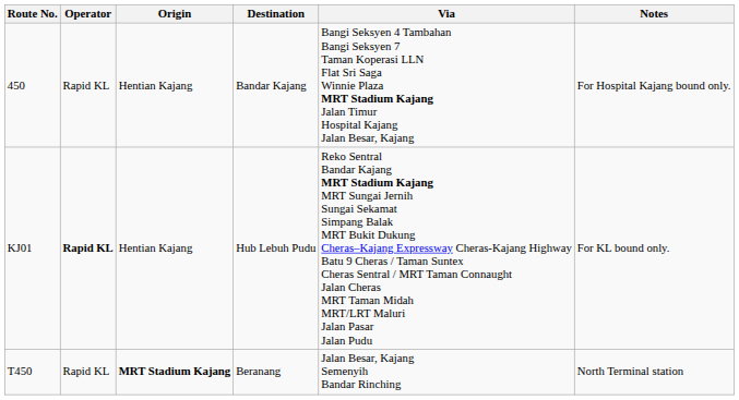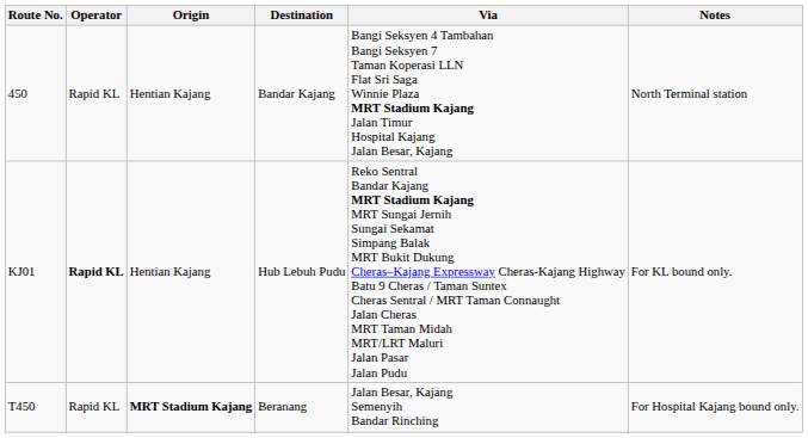 <table class="wikitable">
 <tr>
 <th>Route No.</th>
 <th>Operator</th>
 <th>Origin</th>
 <th>Destination</th>
 <th>Via</th>
 <th>Notes</th>
 </tr>
 <tr>
 <td>450</td>
 <td>Rapid KL</td>
 <td>Hentian Kajang</td>
 <td>Bandar Kajang</td>
 <td>Bangi Seksyen 4 Tambahan<br>Bangi Seksyen 7<br>Taman Koperasi LLN<br>Flat Sri Saga<br>Winnie Plaza<br> <strong>MRT Stadium Kajang</strong><br>Jalan Timur<br>Hospital Kajang<br>Jalan Besar, Kajang</td>
-<td>For Hospital Kajang bound only.</td>
+<td>North Terminal station</td>
 </tr>
 <tr>
 <td>KJ01</td>
 <td><strong>Rapid KL</strong></td>
 <td>Hentian Kajang</td>
 <td>Hub Lebuh Pudu</td>
 <td>Reko Sentral<br>Bandar Kajang<br> <strong>MRT Stadium Kajang</strong><br> MRT Sungai Jernih<br>Sungai Sekamat<br>Simpang Balak<br> MRT Bukit Dukung<br><a href='#'>Cheras–Kajang Expressway</a> Cheras-Kajang Highway<br>Batu 9 Cheras / Taman Suntex<br>Cheras Sentral /  MRT Taman Connaught<br>Jalan Cheras<br> MRT Taman Midah<br> MRT/LRT Maluri<br>Jalan Pasar<br>Jalan Pudu</td>
 <td>For KL bound only.</td>
 </tr>
 <tr>
 <td>T450</td>
 <td>Rapid KL</td>
 <td> <strong>MRT Stadium Kajang</strong></td>
 <td>Beranang</td>
 <td>Jalan Besar, Kajang<br>Semenyih<br>Bandar Rinching</td>
-<td>North Terminal station</td>
+<td>For Hospital Kajang bound only.</td>
 </tr>
 </table>
